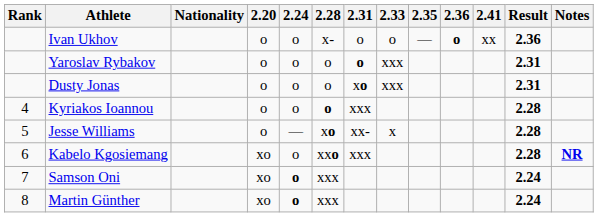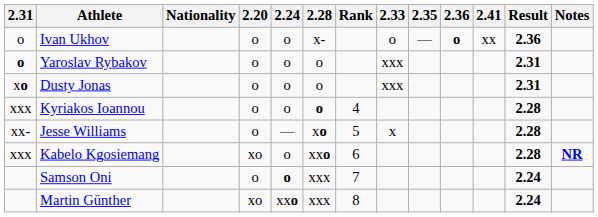 <table class="wikitable sortable" style="text-align:center">
 <tr>
-<th>Rank</th>
+<th>2.31</th>
 <th>Athlete</th>
 <th>Nationality</th>
 <th>2.20</th>
 <th>2.24</th>
 <th>2.28</th>
-<th>2.31</th>
+<th>Rank</th>
 <th>2.33</th>
 <th>2.35</th>
 <th>2.36</th>
 <th>2.41</th>
 <th>Result</th>
 <th>Notes</th>
 </tr>
 <tr>
-<td></td>
+<td>o</td>
 <td align=left><a href='#'>Ivan Ukhov</a></td>
 <td align=left></td>
 <td>o</td>
 <td>o</td>
 <td>x-</td>
-<td>o</td>
+<td></td>
 <td>o</td>
 <td>—</td>
 <td><strong>o</strong></td>
 <td>xx</td>
 <td><strong>2.36</strong></td>
 <td></td>
 </tr>
 <tr>
-<td></td>
+<td><strong>o</strong></td>
 <td align=left><a href='#'>Yaroslav Rybakov</a></td>
 <td align=left></td>
 <td>o</td>
 <td>o</td>
 <td>o</td>
-<td><strong>o</strong></td>
+<td></td>
 <td>xxx</td>
 <td></td>
 <td></td>
 <td></td>
 <td><strong>2.31</strong></td>
 <td></td>
 </tr>
 <tr>
-<td></td>
+<td>x<strong>o</strong></td>
 <td align=left><a href='#'>Dusty Jonas</a></td>
 <td align=left></td>
 <td>o</td>
 <td>o</td>
 <td>o</td>
-<td>x<strong>o</strong></td>
+<td></td>
 <td>xxx</td>
 <td></td>
 <td></td>
 <td></td>
 <td><strong>2.31</strong></td>
 <td></td>
 </tr>
 <tr>
-<td>4</td>
+<td>xxx</td>
 <td align=left><a href='#'>Kyriakos Ioannou</a></td>
 <td align=left></td>
 <td>o</td>
 <td>o</td>
 <td><strong>o</strong></td>
-<td>xxx</td>
+<td>4</td>
 <td></td>
 <td></td>
 <td></td>
 <td></td>
 <td><strong>2.28</strong></td>
 <td></td>
 </tr>
 <tr>
-<td>5</td>
+<td>xx-</td>
 <td align=left><a href='#'>Jesse Williams</a></td>
 <td align=left></td>
 <td>o</td>
 <td>—</td>
 <td>x<strong>o</strong></td>
-<td>xx-</td>
+<td>5</td>
 <td>x</td>
 <td></td>
 <td></td>
 <td></td>
 <td><strong>2.28</strong></td>
 <td></td>
 </tr>
 <tr>
-<td>6</td>
+<td>xxx</td>
 <td align=left><a href='#'>Kabelo Kgosiemang</a></td>
 <td align=left></td>
 <td>xo</td>
 <td>o</td>
 <td>xx<strong>o</strong></td>
-<td>xxx</td>
+<td>6</td>
 <td></td>
 <td></td>
 <td></td>
 <td></td>
 <td><strong>2.28</strong></td>
 <td><strong><a href='#'>NR</a></strong></td>
 </tr>
 <tr>
-<td>7</td>
+<td></td>
 <td align=left><a href='#'>Samson Oni</a></td>
 <td align=left></td>
-<td>xo</td>
+<td>o</td>
 <td><strong>o</strong></td>
 <td>xxx</td>
-<td></td>
+<td>7</td>
 <td></td>
 <td></td>
 <td></td>
 <td></td>
 <td><strong>2.24</strong></td>
 <td></td>
 </tr>
 <tr>
-<td>8</td>
+<td></td>
 <td align=left><a href='#'>Martin Günther</a></td>
 <td align=left></td>
 <td>xo</td>
-<td><strong>o</strong></td>
+<td>xx<strong>o</strong></td>
 <td>xxx</td>
-<td></td>
+<td>8</td>
 <td></td>
 <td></td>
 <td></td>
 <td></td>
 <td><strong>2.24</strong></td>
 <td></td>
 </tr>
 </table>
